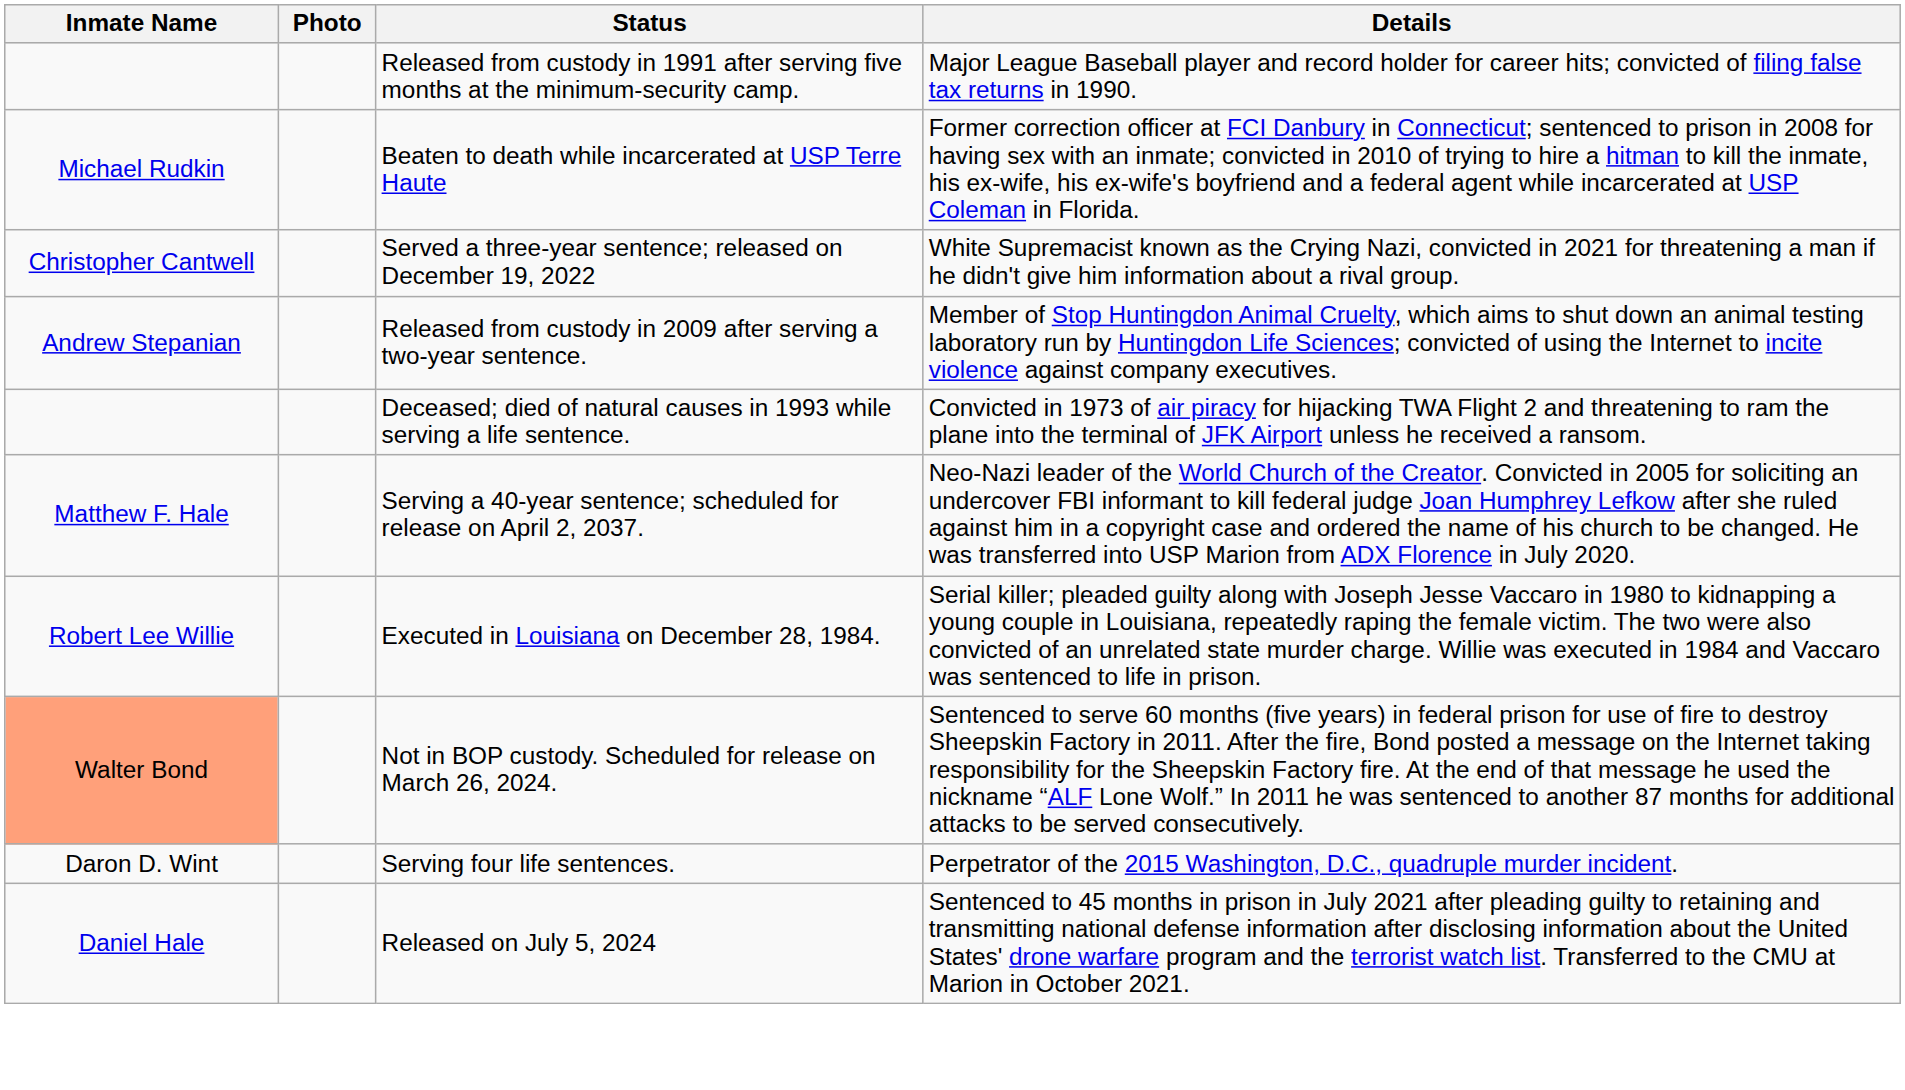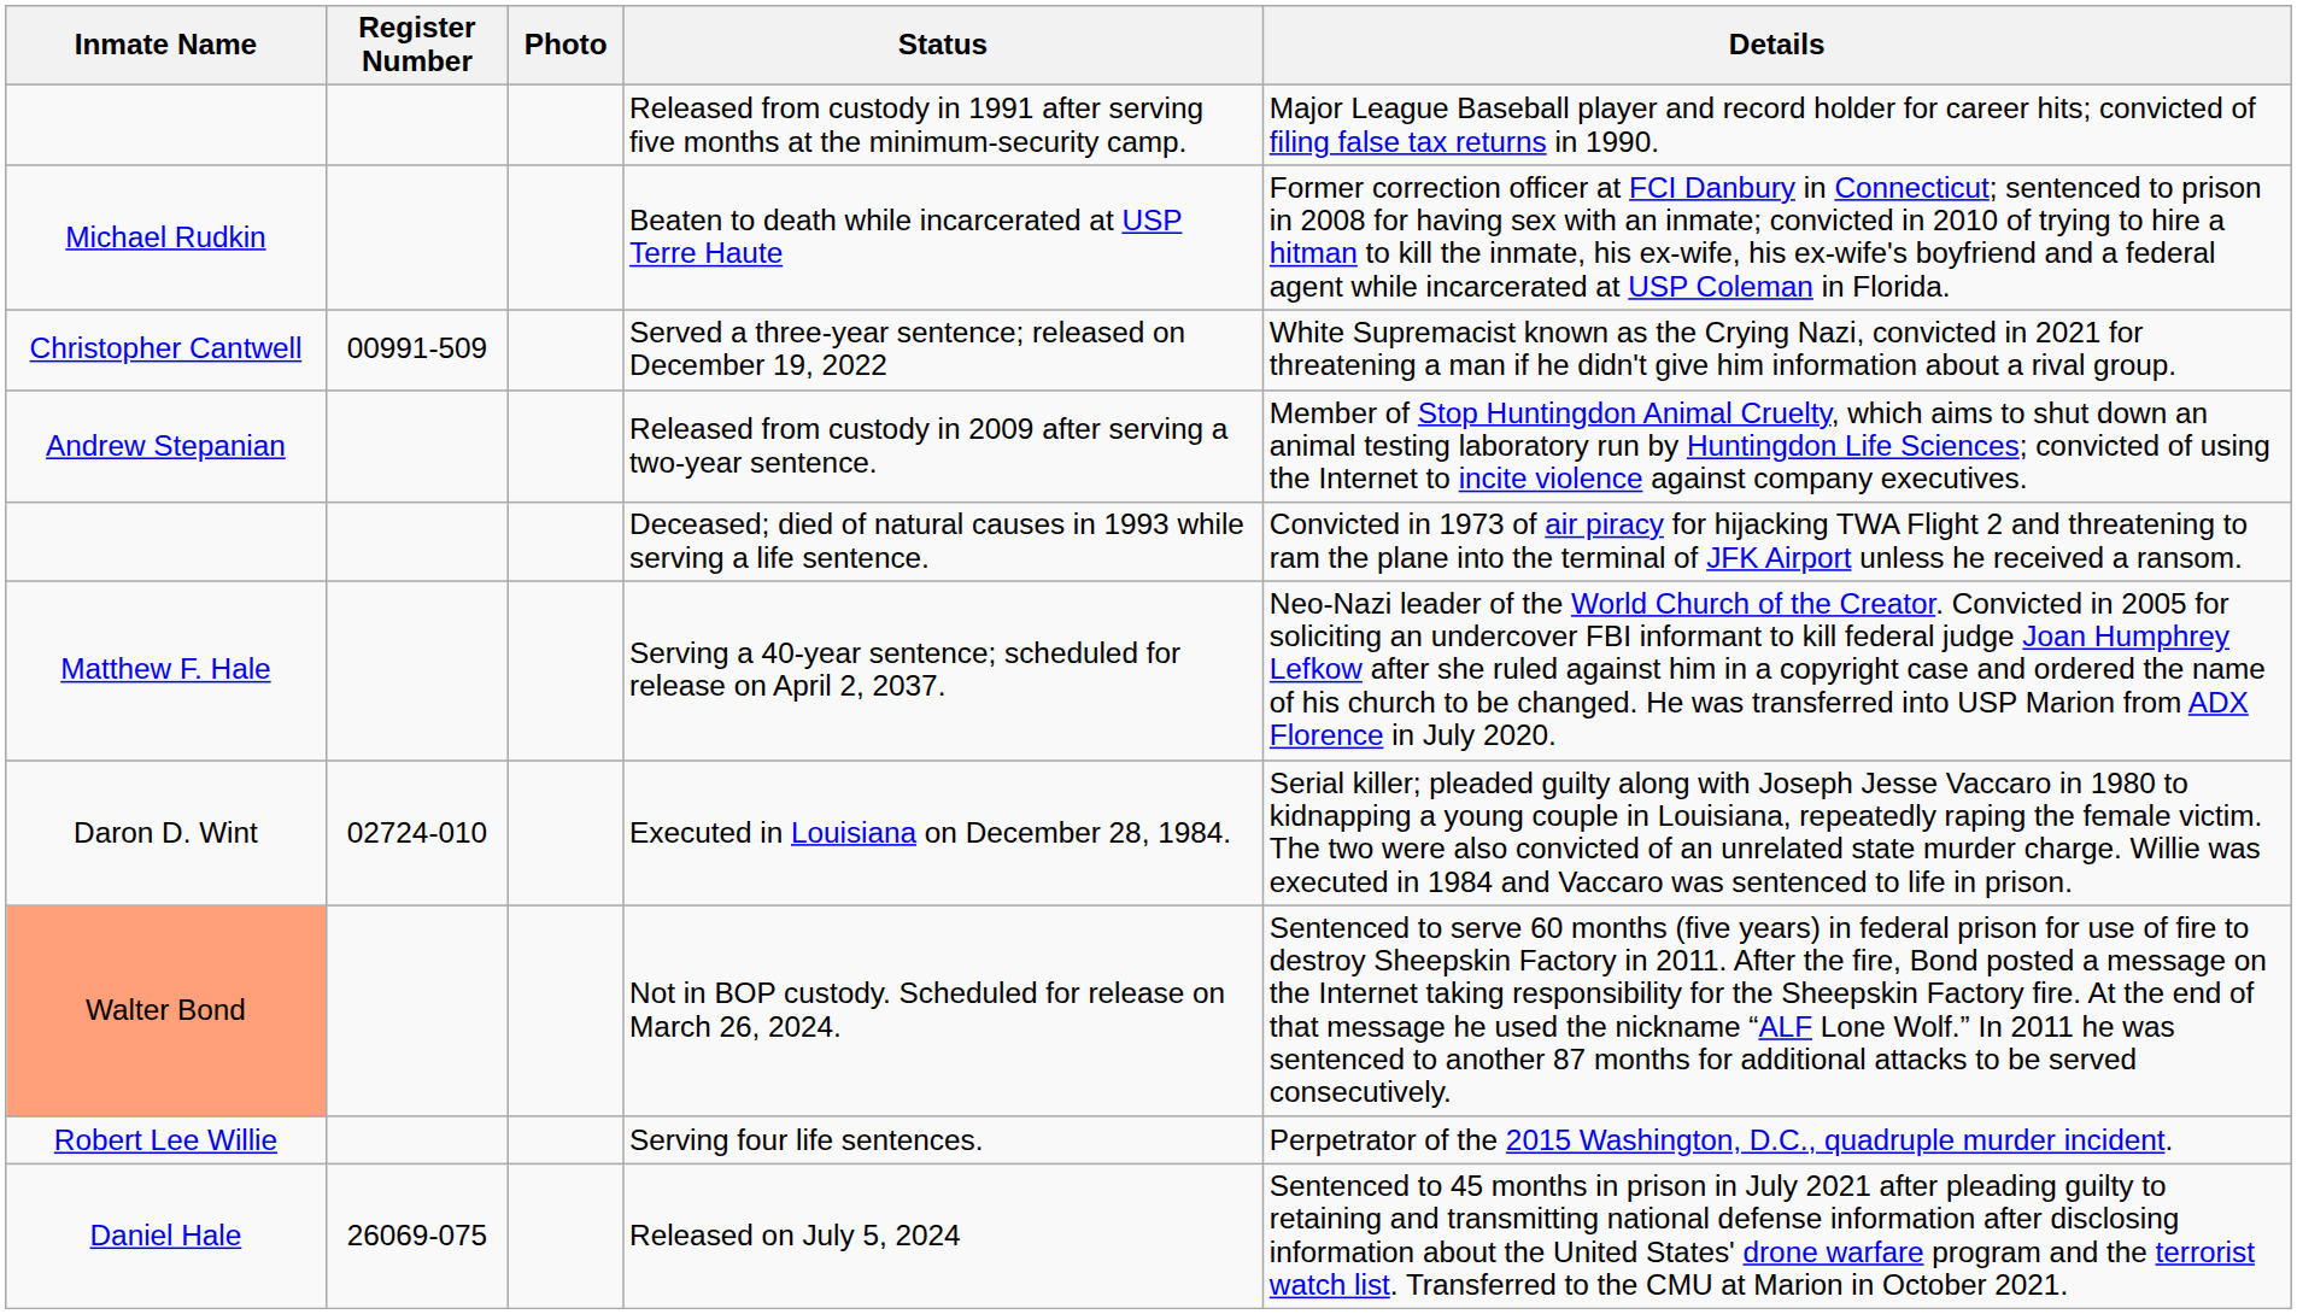 <table class="wikitable sortable">
 <tr>
 <th width=14%>Inmate Name</th>
+<th width=8%>Register Number</th>
 <th width=5%>Photo</th>
 <th width=28%>Status</th>
 <th width=50%>Details</th>
 </tr>
 <tr>
+<td style="text-align:center;"></td>
 <td style="text-align:center;"></td>
 <td style="text-align:center;"></td>
 <td>Released from custody in 1991 after serving five months at the minimum-security camp.</td>
 <td>Major League Baseball player and record holder for career hits; convicted of <a href='#'>filing false tax returns</a> in 1990.</td>
 </tr>
 <tr>
 <td style="text-align:center;"><a href='#'>Michael Rudkin</a></td>
 <td style="text-align:center;"></td>
+<td style="text-align:center;"></td>
 <td>Beaten to death while incarcerated at <a href='#'>USP Terre Haute</a></td>
 <td>Former correction officer at <a href='#'>FCI Danbury</a> in <a href='#'>Connecticut</a>; sentenced to prison in 2008 for having sex with an inmate; convicted in 2010 of trying to hire a <a href='#'>hitman</a> to kill the inmate, his ex-wife, his ex-wife's boyfriend and a federal agent while incarcerated at <a href='#'>USP Coleman</a> in Florida.</td>
 </tr>
 <tr>
 <td style="text-align:center;"><a href='#'>Christopher Cantwell</a></td>
+<td style="text-align:center;">00991-509</td>
 <td></td>
 <td>Served a three-year sentence; released on December 19, 2022</td>
 <td>White Supremacist known as the Crying Nazi, convicted in 2021 for threatening a man if he didn't give him information about a rival group.</td>
 </tr>
 <tr>
 <td style="text-align:center;"><a href='#'>Andrew Stepanian</a></td>
 <td style="text-align:center;"></td>
+<td style="text-align:center;"></td>
 <td>Released from custody in 2009 after serving a two-year sentence.</td>
 <td>Member of <a href='#'>Stop Huntingdon Animal Cruelty</a>, which aims to shut down an animal testing laboratory run by <a href='#'>Huntingdon Life Sciences</a>; convicted of using the Internet to <a href='#'>incite violence</a> against company executives.</td>
 </tr>
 <tr>
+<td style="text-align:center;"></td>
 <td style="text-align:center;"></td>
 <td style="text-align:center;"></td>
 <td>Deceased; died of natural causes in 1993 while serving a life sentence.</td>
 <td>Convicted in 1973 of <a href='#'>air piracy</a> for hijacking TWA Flight 2 and threatening to ram the plane into the terminal of <a href='#'>JFK Airport</a> unless he received a ransom.</td>
 </tr>
 <tr>
 <td style="text-align:center;"><a href='#'>Matthew F. Hale</a></td>
+<td style="text-align:center;"></td>
 <td></td>
 <td>Serving a 40-year sentence; scheduled for release on April 2, 2037.</td>
 <td>Neo-Nazi leader of the <a href='#'>World Church of the Creator</a>. Convicted in 2005 for soliciting an undercover FBI informant to kill federal judge <a href='#'>Joan Humphrey Lefkow</a> after she ruled against him in a copyright case and ordered the name of his church to be changed. He was transferred into USP Marion from <a href='#'>ADX Florence</a> in July 2020.</td>
 </tr>
 <tr>
-<td style="text-align:center;"><a href='#'>Robert Lee Willie</a></td>
+<td style="text-align:center;">Daron D. Wint</td>
+<td style="text-align:center;">02724-010</td>
 <td style="text-align:center;"></td>
 <td>Executed in <a href='#'>Louisiana</a> on December 28, 1984.</td>
 <td>Serial killer; pleaded guilty along with Joseph Jesse Vaccaro in 1980 to kidnapping a young couple in Louisiana, repeatedly raping the female victim. The two were also convicted of an unrelated state murder charge. Willie was executed in 1984 and Vaccaro was sentenced to life in prison.</td>
 </tr>
 <tr>
 <td style="background: lightsalmon; text-align:center;">Walter Bond</td>
+<td style="text-align:center;"></td>
 <td></td>
 <td>Not in BOP custody. Scheduled for release on March 26, 2024.</td>
 <td>Sentenced to serve 60 months (five years) in federal prison for use of fire to destroy Sheepskin Factory in 2011. After the fire, Bond posted a message on the Internet taking responsibility for the Sheepskin Factory fire. At the end of that message he used the nickname “<a href='#'>ALF</a> Lone Wolf.” In 2011 he was sentenced to another 87 months for additional attacks to be served consecutively.</td>
 </tr>
 <tr>
-<td style="text-align:center;">Daron D. Wint</td>
+<td style="text-align:center;"><a href='#'>Robert Lee Willie</a></td>
+<td style="text-align:center;"></td>
 <td></td>
 <td>Serving four life sentences.</td>
 <td>Perpetrator of the <a href='#'>2015 Washington, D.C., quadruple murder incident</a>.</td>
 </tr>
 <tr>
 <td style="text-align:center;"><a href='#'>Daniel Hale</a></td>
+<td style="text-align:center;">26069-075</td>
 <td style="text-align:center;"></td>
 <td>Released on July 5, 2024</td>
 <td>Sentenced to 45 months in prison in July 2021 after pleading guilty to retaining and transmitting national defense information after disclosing information about the United States' <a href='#'>drone warfare</a> program and the <a href='#'>terrorist watch list</a>. Transferred to the CMU at Marion in October 2021.</td>
 </tr>
 </table>
